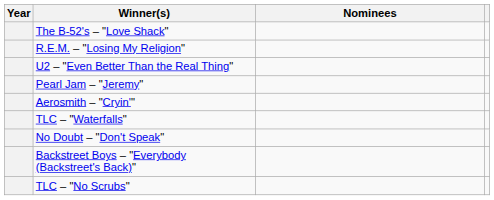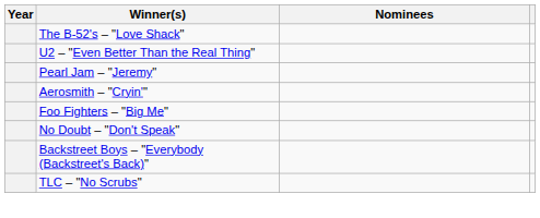 <table class="wikitable sortable">
 <tr>
 <th scope="col">Year</th>
 <th scope="col" style="width:310px;">Winner(s)</th>
 <th scope="col" style="width:320px;">Nominees</th>
 <th scope="col" class="unsortable"></th>
 </tr>
 <tr>
 <th scope="row"></th>
 <td><a href='#'>The B-52's</a> – "<a href='#'>Love Shack</a>"</td>
-<td></td>
-<td align="center"><br></td>
-</tr>
-<tr>
-<th scope="row"></th>
-<td><a href='#'>R.E.M.</a> – "<a href='#'>Losing My Religion</a>"</td>
 <td></td>
 <td align="center"><br></td>
 </tr>
 <tr>
 <th scope="row"></th>
 <td><a href='#'>U2</a> – "<a href='#'>Even Better Than the Real Thing</a>"</td>
 <td></td>
 <td align="center"><br></td>
 </tr>
 <tr>
 <th scope="row"></th>
 <td><a href='#'>Pearl Jam</a> – "<a href='#'>Jeremy</a>"</td>
 <td></td>
 <td align="center"><br></td>
 </tr>
 <tr>
 <th scope="row"></th>
 <td><a href='#'>Aerosmith</a> – "<a href='#'>Cryin'</a>"</td>
 <td></td>
 <td align="center"><br></td>
 </tr>
 <tr>
 <th scope="row"></th>
-<td><a href='#'>TLC</a> – "<a href='#'>Waterfalls</a>"</td>
+<td><a href='#'>Foo Fighters</a> – "<a href='#'>Big Me</a>"</td>
 <td></td>
-<td align="center"></td>
+<td align="center"><br></td>
 </tr>
 <tr>
 <th scope="row"></th>
 <td><a href='#'>No Doubt</a> – "<a href='#'>Don't Speak</a>"</td>
 <td></td>
 <td align="center"><br></td>
 </tr>
 <tr>
 <th scope="row"></th>
 <td><a href='#'>Backstreet Boys</a> – "<a href='#'>Everybody (Backstreet's Back)</a>"</td>
 <td></td>
 <td align="center"><br></td>
 </tr>
 <tr>
 <th scope="row"></th>
 <td><a href='#'>TLC</a> – "<a href='#'>No Scrubs</a>"</td>
 <td></td>
 <td align="center"><br></td>
 </tr>
 </table>
